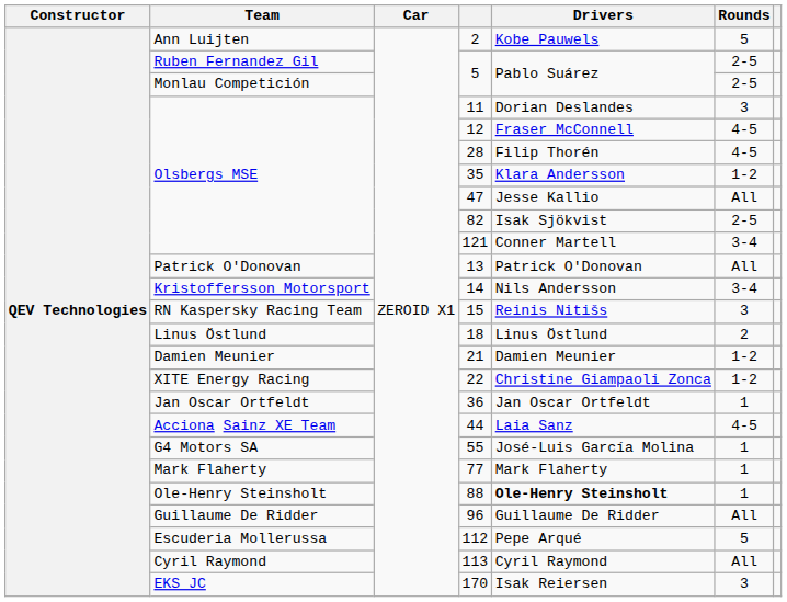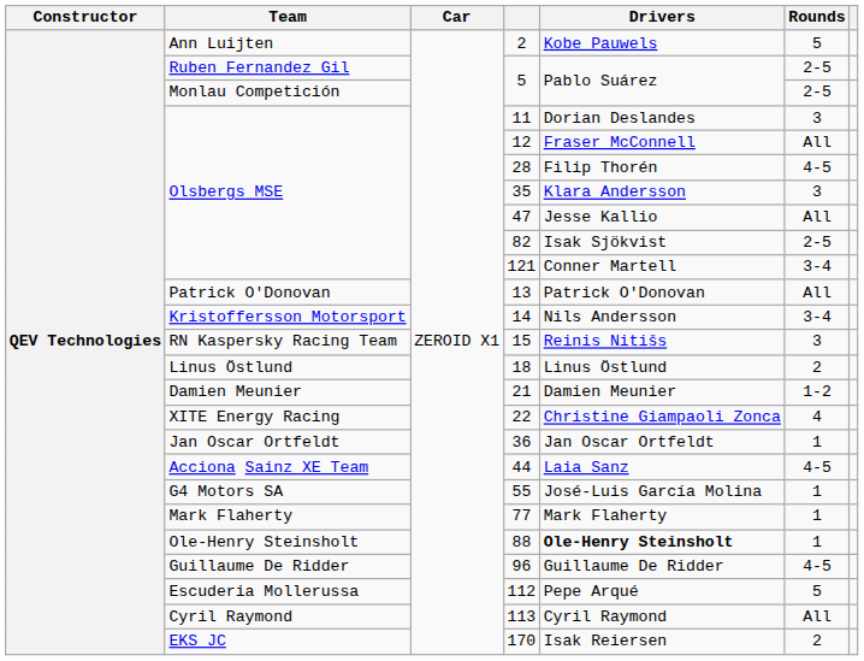 <table class="wikitable" style="font-size:85%;">
 <tr>
 <th>Constructor</th>
 <th>Team</th>
 <th>Car</th>
 <th></th>
 <th>Drivers</th>
 <th>Rounds</th>
 <th></th>
 </tr>
 <tr>
 <th rowspan="25">QEV Technologies</th>
 <td> Ann Luijten</td>
 <td rowspan="25">ZEROID X1</td>
 <td align=center>2</td>
 <td> <a href='#'>Kobe Pauwels</a></td>
 <td align=center>5</td>
 <td align=center></td>
 </tr>
 <tr>
 <td> <a href='#'>Ruben Fernandez Gil</a></td>
 <td rowspan="2" align="center">5</td>
 <td rowspan="2"> Pablo Suárez</td>
 <td align="center">2-5</td>
 <td align="center"></td>
 </tr>
 <tr>
 <td> Monlau Competición</td>
 <td align="center">2-5</td>
 <td align="center"></td>
 </tr>
 <tr>
 <td rowspan="7"> <a href='#'>Olsbergs MSE</a></td>
 <td align="center">11</td>
 <td> Dorian Deslandes</td>
 <td align="center">3</td>
 <td align="center"></td>
 </tr>
 <tr>
 <td align="center">12</td>
 <td> <a href='#'>Fraser McConnell</a> </td>
-<td align="center">4-5</td>
+<td align="center">All</td>
 <td align="center"></td>
 </tr>
 <tr>
 <td align="center">28</td>
 <td> Filip Thorén</td>
 <td align="center">4-5</td>
 <td align="center"></td>
 </tr>
 <tr>
 <td align="center">35</td>
 <td> <a href='#'>Klara Andersson</a></td>
-<td align="center">1-2</td>
+<td align="center">3</td>
 <td align="center"></td>
 </tr>
 <tr>
 <td align="center">47</td>
 <td> Jesse Kallio</td>
 <td align="center">All</td>
 <td align="center"></td>
 </tr>
 <tr>
 <td align="center">82</td>
 <td> Isak Sjökvist</td>
 <td align="center">2-5</td>
 <td align="center"></td>
 </tr>
 <tr>
 <td align="center">121</td>
 <td> Conner Martell</td>
 <td align="center">3-4</td>
 <td align="center"></td>
 </tr>
 <tr>
 <td> Patrick O'Donovan</td>
 <td align="center">13</td>
 <td> Patrick O'Donovan</td>
 <td align="center">All</td>
 <td align="center"></td>
 </tr>
 <tr>
 <td> <a href='#'>Kristoffersson Motorsport</a></td>
 <td align="center">14</td>
 <td> Nils Andersson</td>
 <td align="center">3-4</td>
 <td align="center"></td>
 </tr>
 <tr>
 <td> RN Kaspersky Racing Team</td>
 <td align="center">15</td>
 <td> <a href='#'>Reinis Nitišs</a></td>
 <td align="center">3</td>
 <td align="center"></td>
 </tr>
 <tr>
 <td> Linus Östlund</td>
 <td align="center">18</td>
 <td> Linus Östlund</td>
 <td align="center">2</td>
 <td align="center"></td>
 </tr>
 <tr>
 <td> Damien Meunier</td>
 <td align="center">21</td>
 <td> Damien Meunier</td>
 <td align="center">1-2</td>
 <td align="center"></td>
 </tr>
 <tr>
 <td> XITE Energy Racing</td>
 <td align="center">22</td>
 <td> <a href='#'>Christine Giampaoli Zonca</a></td>
-<td align="center">1-2</td>
+<td align="center">4</td>
 <td align="center"></td>
 </tr>
 <tr>
 <td> Jan Oscar Ortfeldt</td>
 <td align="center">36</td>
 <td> Jan Oscar Ortfeldt </td>
 <td align="center">1</td>
 <td align="center"></td>
 </tr>
 <tr>
 <td> <a href='#'>Acciona</a> <a href='#'>Sainz XE Team</a></td>
 <td align="center">44</td>
 <td> <a href='#'>Laia Sanz</a></td>
 <td align="center">4-5</td>
 <td align="center"></td>
 </tr>
 <tr>
 <td> G4 Motors SA</td>
 <td align="center">55</td>
 <td> José-Luis García Molina</td>
 <td align="center">1</td>
 <td align="center"></td>
 </tr>
 <tr>
 <td> Mark Flaherty</td>
 <td align="center">77</td>
 <td> Mark Flaherty</td>
 <td align="center">1</td>
 <td align="center"></td>
 </tr>
 <tr>
 <td> Ole-Henry Steinsholt</td>
 <td align="center">88</td>
 <td><strong> Ole-Henry Steinsholt</strong></td>
 <td align="center">1</td>
 <td align="center"></td>
 </tr>
 <tr>
 <td> Guillaume De Ridder</td>
 <td align="center">96</td>
 <td> Guillaume De Ridder</td>
-<td align="center">All</td>
+<td align="center">4-5</td>
 <td align="center"></td>
 </tr>
 <tr>
 <td> Escuderia Mollerussa</td>
 <td align=center>112</td>
 <td> Pepe Arqué</td>
 <td align=center>5</td>
 <td align=center></td>
 </tr>
 <tr>
 <td> Cyril Raymond</td>
 <td align="center">113</td>
 <td> Cyril Raymond</td>
 <td align="center">All</td>
 <td align="center"></td>
 </tr>
 <tr>
 <td> <a href='#'>EKS JC</a></td>
 <td align="center">170</td>
 <td> Isak Reiersen</td>
-<td align="center">3</td>
+<td align="center">2</td>
 <td align="center"></td>
 </tr>
 </table>
